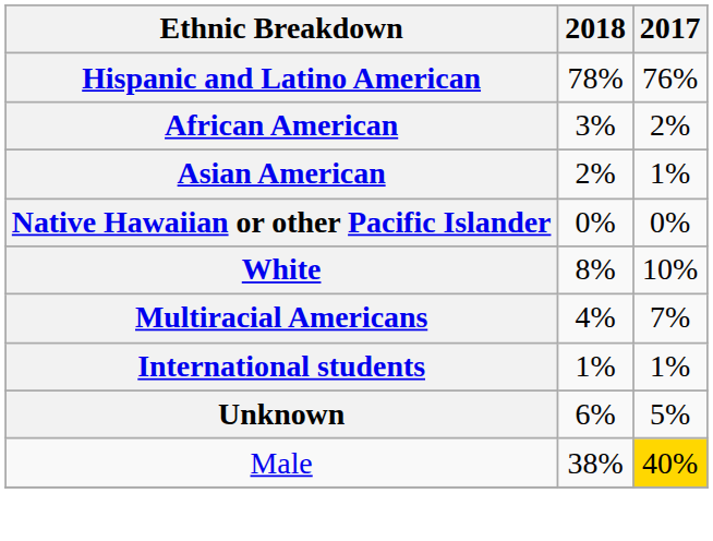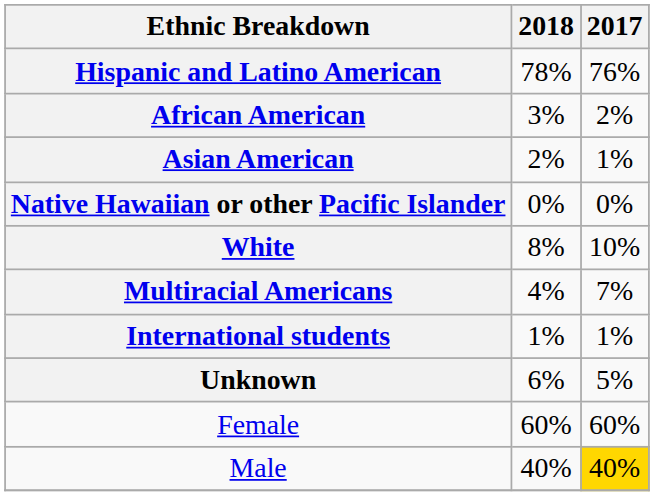 <table class="wikitable" style="text-align:center; float:right; margin-left:2em; margin:auto;">
 <tr>
 <th><strong>Ethnic Breakdown</strong></th>
 <th><strong>2018</strong></th>
 <th><strong>2017</strong></th>
 </tr>
 <tr>
 <th><a href='#'>Hispanic and Latino American</a></th>
 <td>78%</td>
 <td>76%</td>
 </tr>
 <tr>
 <th><a href='#'>African American</a></th>
 <td>3%</td>
 <td>2%</td>
 </tr>
 <tr>
 <th><a href='#'>Asian American</a></th>
 <td>2%</td>
 <td>1%</td>
 </tr>
 <tr>
 <th><a href='#'>Native Hawaiian</a> or other <a href='#'>Pacific Islander</a></th>
 <td>0%</td>
 <td>0%</td>
 </tr>
 <tr>
 <th><a href='#'>White</a></th>
 <td>8%</td>
 <td>10%</td>
 </tr>
 <tr>
 <th><a href='#'>Multiracial Americans</a></th>
 <td>4%</td>
 <td>7%</td>
 </tr>
 <tr>
 <th><a href='#'>International students</a></th>
 <td>1%</td>
 <td>1%</td>
 </tr>
 <tr>
 <th>Unknown</th>
 <td>6%</td>
 <td>5%</td>
 </tr>
 <tr>
+<td><a href='#'>Female</a></td>
+<td>60%</td>
+<td>60%</td>
+</tr>
+<tr>
 <td><a href='#'>Male</a></td>
-<td>38%</td>
+<td>40%</td>
 <td style="background: gold;">40%</td>
 </tr>
 <tr>
 </tr>
 </table>
